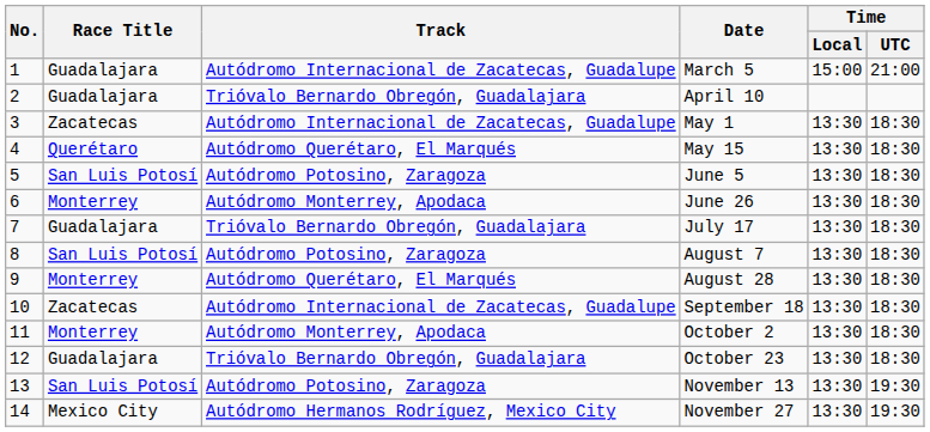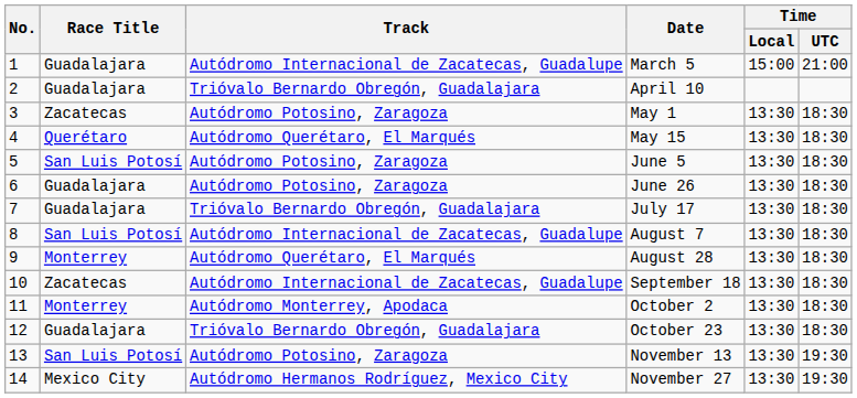 <table class="wikitable" style="font-size:85%;">
 <tr>
 <th rowspan=2>No.</th>
 <th rowspan=2>Race Title</th>
 <th rowspan=2>Track</th>
 <th rowspan=2>Date</th>
 <th colspan=2>Time</th>
 </tr>
 <tr>
 <th>Local</th>
 <th>UTC</th>
 </tr>
 <tr>
 <td>1</td>
 <td>Guadalajara</td>
 <td> <a href='#'>Autódromo Internacional de Zacatecas</a>, <a href='#'>Guadalupe</a></td>
 <td>March 5</td>
 <td>15:00</td>
 <td>21:00</td>
 </tr>
 <tr>
 <td>2</td>
 <td>Guadalajara</td>
 <td> <a href='#'>Trióvalo Bernardo Obregón</a>, <a href='#'>Guadalajara</a></td>
 <td>April 10</td>
 <td></td>
 <td></td>
 </tr>
 <tr>
 <td>3</td>
 <td>Zacatecas</td>
-<td> <a href='#'>Autódromo Internacional de Zacatecas</a>, <a href='#'>Guadalupe</a></td>
+<td> <a href='#'>Autódromo Potosino</a>, <a href='#'>Zaragoza</a></td>
 <td>May 1</td>
 <td>13:30</td>
 <td>18:30</td>
 </tr>
 <tr>
 <td>4</td>
 <td><a href='#'>Querétaro</a></td>
 <td> <a href='#'>Autódromo Querétaro</a>, <a href='#'>El Marqués</a></td>
 <td>May 15</td>
 <td>13:30</td>
 <td>18:30</td>
 </tr>
 <tr>
 <td>5</td>
 <td><a href='#'>San Luis Potosí</a></td>
 <td> <a href='#'>Autódromo Potosino</a>, <a href='#'>Zaragoza</a></td>
 <td>June 5</td>
 <td>13:30</td>
 <td>18:30</td>
 </tr>
 <tr>
 <td>6</td>
-<td><a href='#'>Monterrey</a></td>
-<td> <a href='#'>Autódromo Monterrey</a>, <a href='#'>Apodaca</a></td>
+<td>Guadalajara</td>
+<td> <a href='#'>Autódromo Potosino</a>, <a href='#'>Zaragoza</a></td>
 <td>June 26</td>
 <td>13:30</td>
 <td>18:30</td>
 </tr>
 <tr>
 <td>7</td>
 <td>Guadalajara</td>
 <td> <a href='#'>Trióvalo Bernardo Obregón</a>, <a href='#'>Guadalajara</a></td>
 <td>July 17</td>
 <td>13:30</td>
 <td>18:30</td>
 </tr>
 <tr>
 <td>8</td>
 <td><a href='#'>San Luis Potosí</a></td>
-<td> <a href='#'>Autódromo Potosino</a>, <a href='#'>Zaragoza</a></td>
+<td> <a href='#'>Autódromo Internacional de Zacatecas</a>, <a href='#'>Guadalupe</a></td>
 <td>August 7</td>
 <td>13:30</td>
 <td>18:30</td>
 </tr>
 <tr>
 <td>9</td>
 <td><a href='#'>Monterrey</a></td>
 <td> <a href='#'>Autódromo Querétaro</a>, <a href='#'>El Marqués</a></td>
 <td>August 28</td>
 <td>13:30</td>
 <td>18:30</td>
 </tr>
 <tr>
 <td>10</td>
 <td>Zacatecas</td>
 <td> <a href='#'>Autódromo Internacional de Zacatecas</a>, <a href='#'>Guadalupe</a></td>
 <td>September 18</td>
 <td>13:30</td>
 <td>18:30</td>
 </tr>
 <tr>
 <td>11</td>
 <td><a href='#'>Monterrey</a></td>
 <td> <a href='#'>Autódromo Monterrey</a>, <a href='#'>Apodaca</a></td>
 <td>October 2</td>
 <td>13:30</td>
 <td>18:30</td>
 </tr>
 <tr>
 <td>12</td>
 <td>Guadalajara</td>
 <td> <a href='#'>Trióvalo Bernardo Obregón</a>, <a href='#'>Guadalajara</a></td>
 <td>October 23</td>
 <td>13:30</td>
 <td>18:30</td>
 </tr>
 <tr>
 <td>13</td>
 <td><a href='#'>San Luis Potosí</a></td>
 <td> <a href='#'>Autódromo Potosino</a>, <a href='#'>Zaragoza</a></td>
 <td>November 13</td>
 <td>13:30</td>
 <td>19:30</td>
 </tr>
 <tr>
 <td>14</td>
 <td>Mexico City</td>
 <td> <a href='#'>Autódromo Hermanos Rodríguez</a>, <a href='#'>Mexico City</a></td>
 <td>November 27</td>
 <td>13:30</td>
 <td>19:30</td>
 </tr>
 </table>
